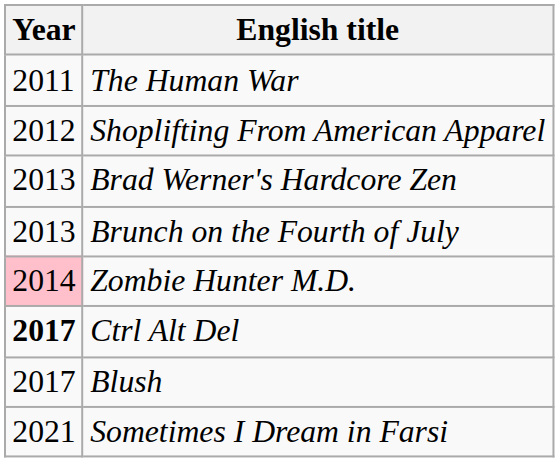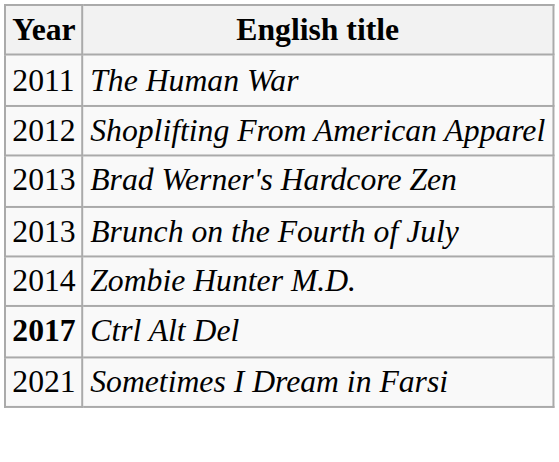 <table class="wikitable sortable">
 <tr>
 <th>Year</th>
 <th>English title</th>
 </tr>
 <tr>
 <td>2011</td>
 <td><em>The Human War</em></td>
 </tr>
 <tr>
 <td>2012</td>
 <td><em>Shoplifting From American Apparel</em></td>
 </tr>
 <tr>
 <td>2013</td>
 <td><em>Brad Werner's Hardcore Zen</em></td>
 </tr>
 <tr>
 <td>2013</td>
 <td><em>Brunch on the Fourth of July</em></td>
 </tr>
 <tr>
-<td style="background: pink;">2014</td>
+<td>2014</td>
 <td><em>Zombie Hunter M.D.</em></td>
 </tr>
 <tr>
 <td><strong>2017</strong></td>
 <td><em> Ctrl Alt Del</em></td>
 </tr>
 <tr>
-<td>2017</td>
-<td><em>Blush</em></td>
-</tr>
-<tr>
 <td>2021</td>
 <td><em>Sometimes I Dream in Farsi</em></td>
 </tr>
 </table>
